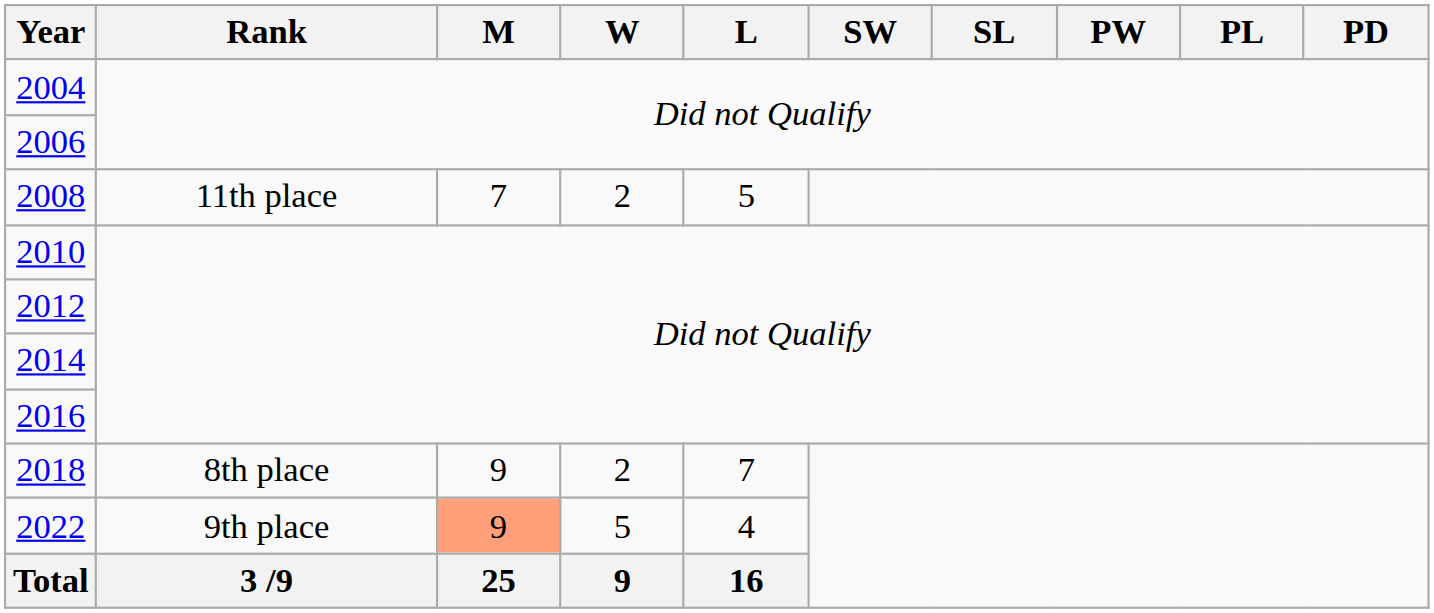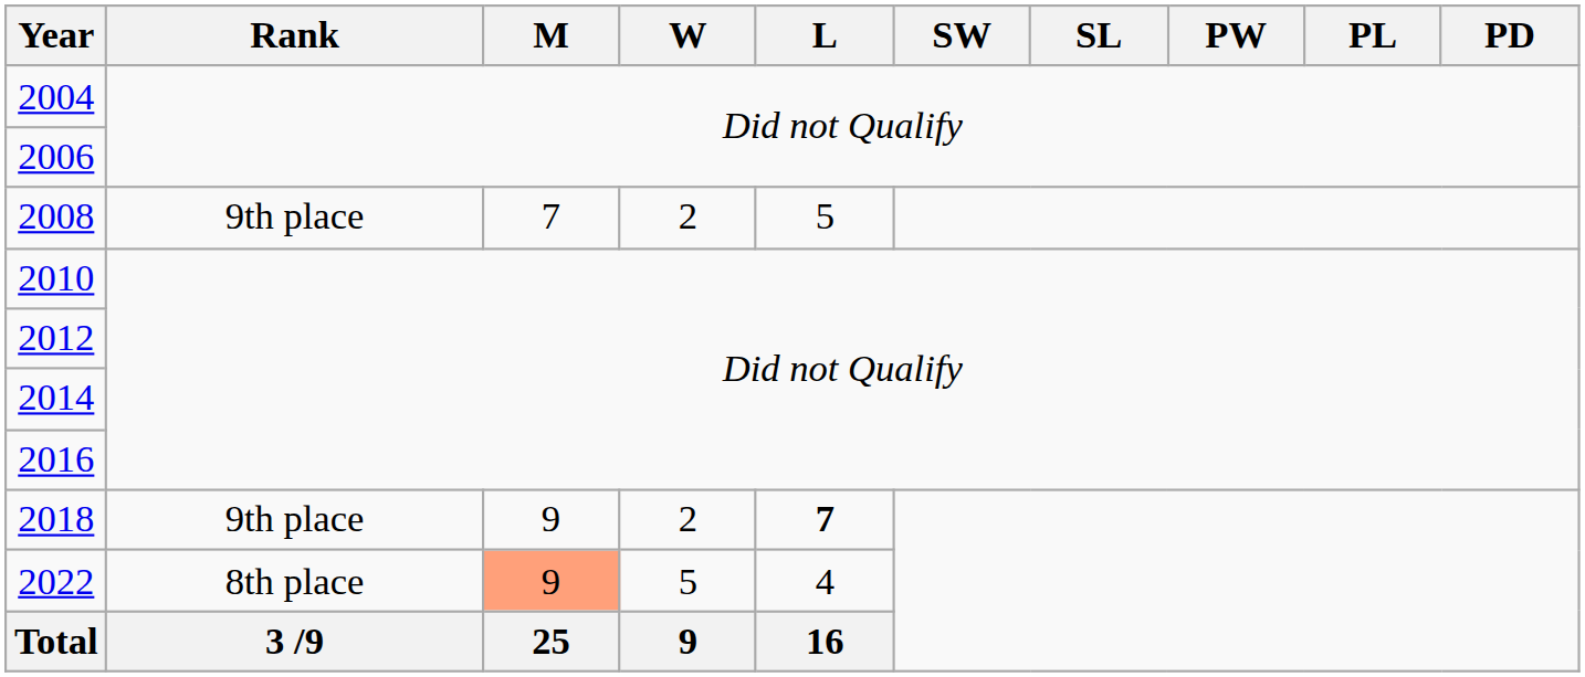 <table class="wikitable" style="text-align: center;">
 <tr>
 <th>Year</th>
 <th width=150>Rank</th>
 <th width=50>M</th>
 <th width=50>W</th>
 <th width=50>L</th>
 <th width=50>SW</th>
 <th width=50>SL</th>
 <th width=50>PW</th>
 <th width=50>PL</th>
 <th width=50>PD</th>
 </tr>
 <tr>
 <td> <a href='#'>2004</a></td>
 <td colspan=9 rowspan=2><em>Did not Qualify</em></td>
 </tr>
 <tr>
 <td> <a href='#'>2006</a></td>
 </tr>
 <tr>
 <td> <a href='#'>2008</a></td>
-<td>11th place</td>
+<td>9th place</td>
 <td>7</td>
 <td>2</td>
 <td>5</td>
 </tr>
 <tr>
 <td> <a href='#'>2010</a></td>
 <td colspan=9 rowspan=4><em>Did not Qualify</em></td>
 </tr>
 <tr>
 <td> <a href='#'>2012</a></td>
 </tr>
 <tr>
 <td> <a href='#'>2014</a></td>
 </tr>
 <tr>
 <td> <a href='#'>2016</a></td>
 </tr>
 <tr>
 <td> <a href='#'>2018</a></td>
-<td>8th place</td>
+<td>9th place</td>
 <td>9</td>
 <td>2</td>
-<td>7</td>
+<td><strong>7</strong></td>
 </tr>
 <tr>
 <td> <a href='#'>2022</a></td>
-<td>9th place</td>
+<td>8th place</td>
 <td style="background: lightsalmon;">9</td>
 <td>5</td>
 <td>4</td>
 </tr>
 <tr>
 <th>Total</th>
 <th>3 /9</th>
 <th>25</th>
 <th>9</th>
 <th>16</th>
 </tr>
 </table>
